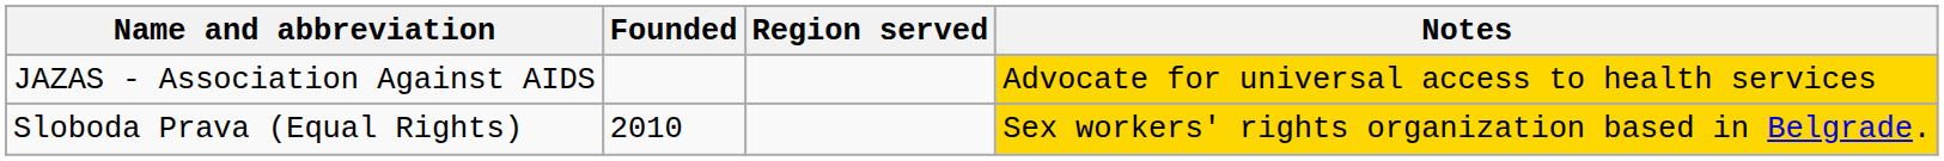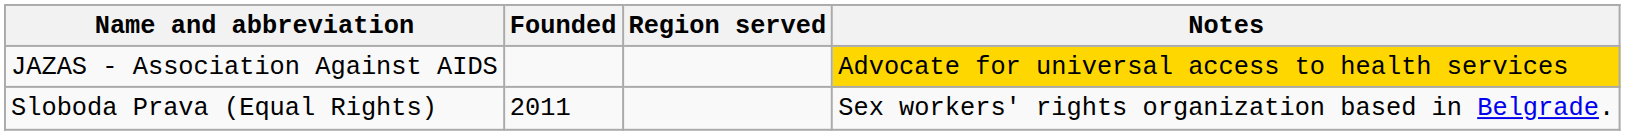 <table class="wikitable sortable">
 <tr>
 <th>Name and abbreviation</th>
 <th>Founded</th>
 <th>Region served</th>
 <th>Notes</th>
 </tr>
 <tr>
 <td>JAZAS - Association Against AIDS</td>
 <td></td>
 <td></td>
 <td style="background: gold;">Advocate for universal access to health services</td>
 </tr>
 <tr>
 <td>Sloboda Prava (Equal Rights)</td>
-<td>2010</td>
+<td>2011</td>
 <td></td>
-<td style="background: gold;">Sex workers' rights organization based in <a href='#'>Belgrade</a>.</td>
+<td>Sex workers' rights organization based in <a href='#'>Belgrade</a>.</td>
 </tr>
 </table>
